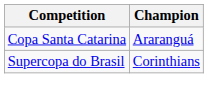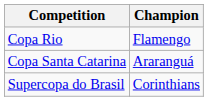 <table class="wikitable">
 <tr>
 <th>Competition</th>
 <th>Champion</th>
+</tr>
+<tr>
+<td><a href='#'>Copa Rio</a></td>
+<td><a href='#'>Flamengo</a></td>
 </tr>
 <tr>
 <td><a href='#'>Copa Santa Catarina</a></td>
 <td><a href='#'>Araranguá</a></td>
 </tr>
 <tr>
 <td><a href='#'>Supercopa do Brasil</a></td>
 <td><a href='#'>Corinthians</a></td>
 </tr>
 </table>
